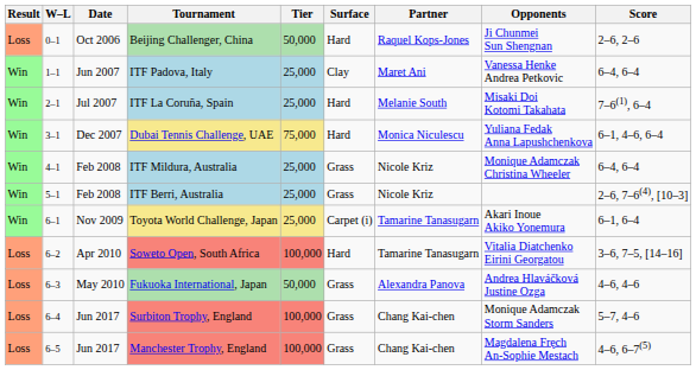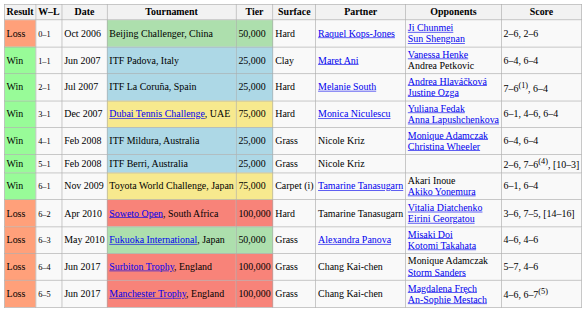 <table class="sortable wikitable">
 <tr>
 <th>Result</th>
 <th class=unsortable>W–L</th>
 <th>Date</th>
 <th>Tournament</th>
 <th>Tier</th>
 <th>Surface</th>
 <th>Partner</th>
 <th>Opponents</th>
 <th class=unsortable>Score</th>
 </tr>
 <tr>
 <td bgcolor=FFA07A>Loss</td>
 <td><small>0–1</small></td>
 <td>Oct 2006</td>
 <td style="background:#addfad;">Beijing Challenger, China</td>
 <td style="background:#addfad;">50,000</td>
 <td>Hard</td>
 <td> <a href='#'>Raquel Kops-Jones</a></td>
 <td> <a href='#'>Ji Chunmei</a> <br>  <a href='#'>Sun Shengnan</a></td>
 <td>2–6, 2–6</td>
 </tr>
 <tr>
 <td bgcolor=98FB98>Win</td>
 <td><small>1–1</small></td>
 <td>Jun 2007</td>
 <td style="background:lightblue;">ITF Padova, Italy</td>
 <td style="background:lightblue;">25,000</td>
 <td>Clay</td>
 <td> <a href='#'>Maret Ani</a></td>
 <td> <a href='#'>Vanessa Henke</a> <br>  Andrea Petkovic</td>
 <td>6–4, 6–4</td>
 </tr>
 <tr>
 <td bgcolor=98FB98>Win</td>
 <td><small>2–1</small></td>
 <td>Jul 2007</td>
 <td style="background:lightblue;">ITF La Coruña, Spain</td>
 <td style="background:lightblue;">25,000</td>
 <td>Hard</td>
 <td> <a href='#'>Melanie South</a></td>
-<td> <a href='#'>Misaki Doi</a> <br>  <a href='#'>Kotomi Takahata</a></td>
+<td> <a href='#'>Andrea Hlaváčková</a> <br>  <a href='#'>Justine Ozga</a></td>
 <td>7–6<sup>(1)</sup>, 6–4</td>
 </tr>
 <tr>
 <td bgcolor=98FB98>Win</td>
 <td><small>3–1</small></td>
 <td>Dec 2007</td>
 <td style="background:#f7e98e;"><a href='#'>Dubai Tennis Challenge</a>, UAE</td>
 <td style="background:#f7e98e;">75,000</td>
 <td>Hard</td>
 <td> <a href='#'>Monica Niculescu</a></td>
 <td> <a href='#'>Yuliana Fedak</a> <br>  <a href='#'>Anna Lapushchenkova</a></td>
 <td>6–1, 4–6, 6–4</td>
 </tr>
 <tr>
 <td bgcolor=98FB98>Win</td>
 <td><small>4–1</small></td>
 <td>Feb 2008</td>
 <td style="background:lightblue;">ITF Mildura, Australia</td>
 <td style="background:lightblue;">25,000</td>
 <td>Grass</td>
 <td> Nicole Kriz</td>
 <td> <a href='#'>Monique Adamczak</a> <br>  <a href='#'>Christina Wheeler</a></td>
 <td>6–4, 6–4</td>
 </tr>
 <tr>
 <td bgcolor=98FB98>Win</td>
 <td><small>5–1</small></td>
 <td>Feb 2008</td>
 <td style="background:lightblue;">ITF Berri, Australia</td>
 <td style="background:lightblue;">25,000</td>
 <td>Grass</td>
 <td> Nicole Kriz</td>
 <td></td>
 <td>2–6, 7–6<sup>(4)</sup>, [10–3]</td>
 </tr>
 <tr>
 <td bgcolor=98FB98>Win</td>
 <td><small>6–1</small></td>
 <td>Nov 2009</td>
 <td style="background:#f7e98e;">Toyota World Challenge, Japan</td>
-<td style="background:#f7e98e;">25,000</td>
+<td style="background:#f7e98e;">75,000</td>
 <td>Carpet (i)</td>
 <td> <a href='#'>Tamarine Tanasugarn</a></td>
 <td> Akari Inoue <br>  <a href='#'>Akiko Yonemura</a></td>
 <td>6–1, 6–4</td>
 </tr>
 <tr>
 <td bgcolor=FFA07A>Loss</td>
 <td><small>6–2</small></td>
 <td>Apr 2010</td>
 <td style="background:#f88379;"><a href='#'>Soweto Open</a>, South Africa</td>
 <td style="background:#f88379;">100,000</td>
 <td>Hard</td>
 <td> Tamarine Tanasugarn</td>
 <td> <a href='#'>Vitalia Diatchenko</a> <br>  <a href='#'>Eirini Georgatou</a></td>
 <td>3–6, 7–5, [14–16]</td>
 </tr>
 <tr>
 <td bgcolor=FFA07A>Loss</td>
 <td><small>6–3</small></td>
 <td>May 2010</td>
 <td style="background:#addfad;"><a href='#'>Fukuoka International</a>, Japan</td>
 <td style="background:#addfad;">50,000</td>
 <td>Grass</td>
 <td> <a href='#'>Alexandra Panova</a></td>
-<td> <a href='#'>Andrea Hlaváčková</a> <br>  <a href='#'>Justine Ozga</a></td>
+<td> <a href='#'>Misaki Doi</a> <br>  <a href='#'>Kotomi Takahata</a></td>
 <td>4–6, 4–6</td>
 </tr>
 <tr>
 <td bgcolor=FFA07A>Loss</td>
 <td><small>6–4</small></td>
 <td>Jun 2017</td>
 <td style="background:#f88379;"><a href='#'>Surbiton Trophy</a>, England</td>
 <td style="background:#f88379;">100,000</td>
 <td>Grass</td>
 <td> Chang Kai-chen</td>
 <td> Monique Adamczak <br>  <a href='#'>Storm Sanders</a></td>
 <td>5–7, 4–6</td>
 </tr>
 <tr>
 <td bgcolor=FFA07A>Loss</td>
 <td><small>6–5</small></td>
 <td>Jun 2017</td>
 <td style="background:#f88379;"><a href='#'>Manchester Trophy</a>, England</td>
 <td style="background:#f88379;">100,000</td>
 <td>Grass</td>
 <td> Chang Kai-chen</td>
 <td> <a href='#'>Magdalena Fręch</a> <br>  <a href='#'>An-Sophie Mestach</a></td>
 <td>4–6, 6–7<sup>(5)</sup></td>
 </tr>
 </table>
